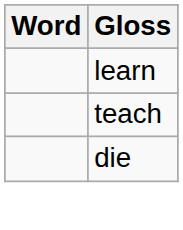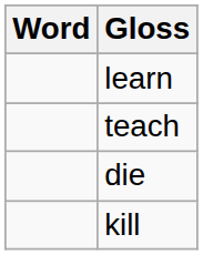 <table class="wikitable">
 <tr>
 <th scope="col">Word</th>
 <th scope="col">Gloss</th>
 </tr>
 <tr>
 <td></td>
 <td>learn</td>
 </tr>
 <tr>
 <td></td>
 <td>teach</td>
 </tr>
 <tr>
 <td></td>
 <td>die</td>
 </tr>
+<tr>
+<td></td>
+<td>kill</td>
+</tr>
 </table>
